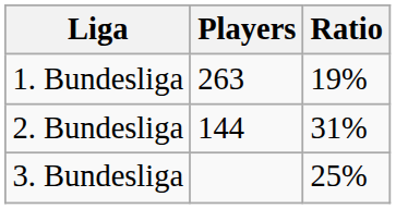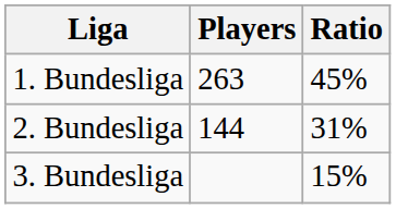 <table class="wikitable sortable">
 <tr>
 <th>Liga</th>
 <th>Players</th>
 <th>Ratio</th>
 </tr>
 <tr>
 <td>1. Bundesliga</td>
 <td>263</td>
-<td>19%</td>
+<td>45%</td>
 </tr>
 <tr>
 <td>2. Bundesliga</td>
 <td>144</td>
 <td>31%</td>
 </tr>
 <tr>
 <td>3. Bundesliga</td>
 <td></td>
-<td>25%</td>
+<td>15%</td>
 </tr>
 </table>
